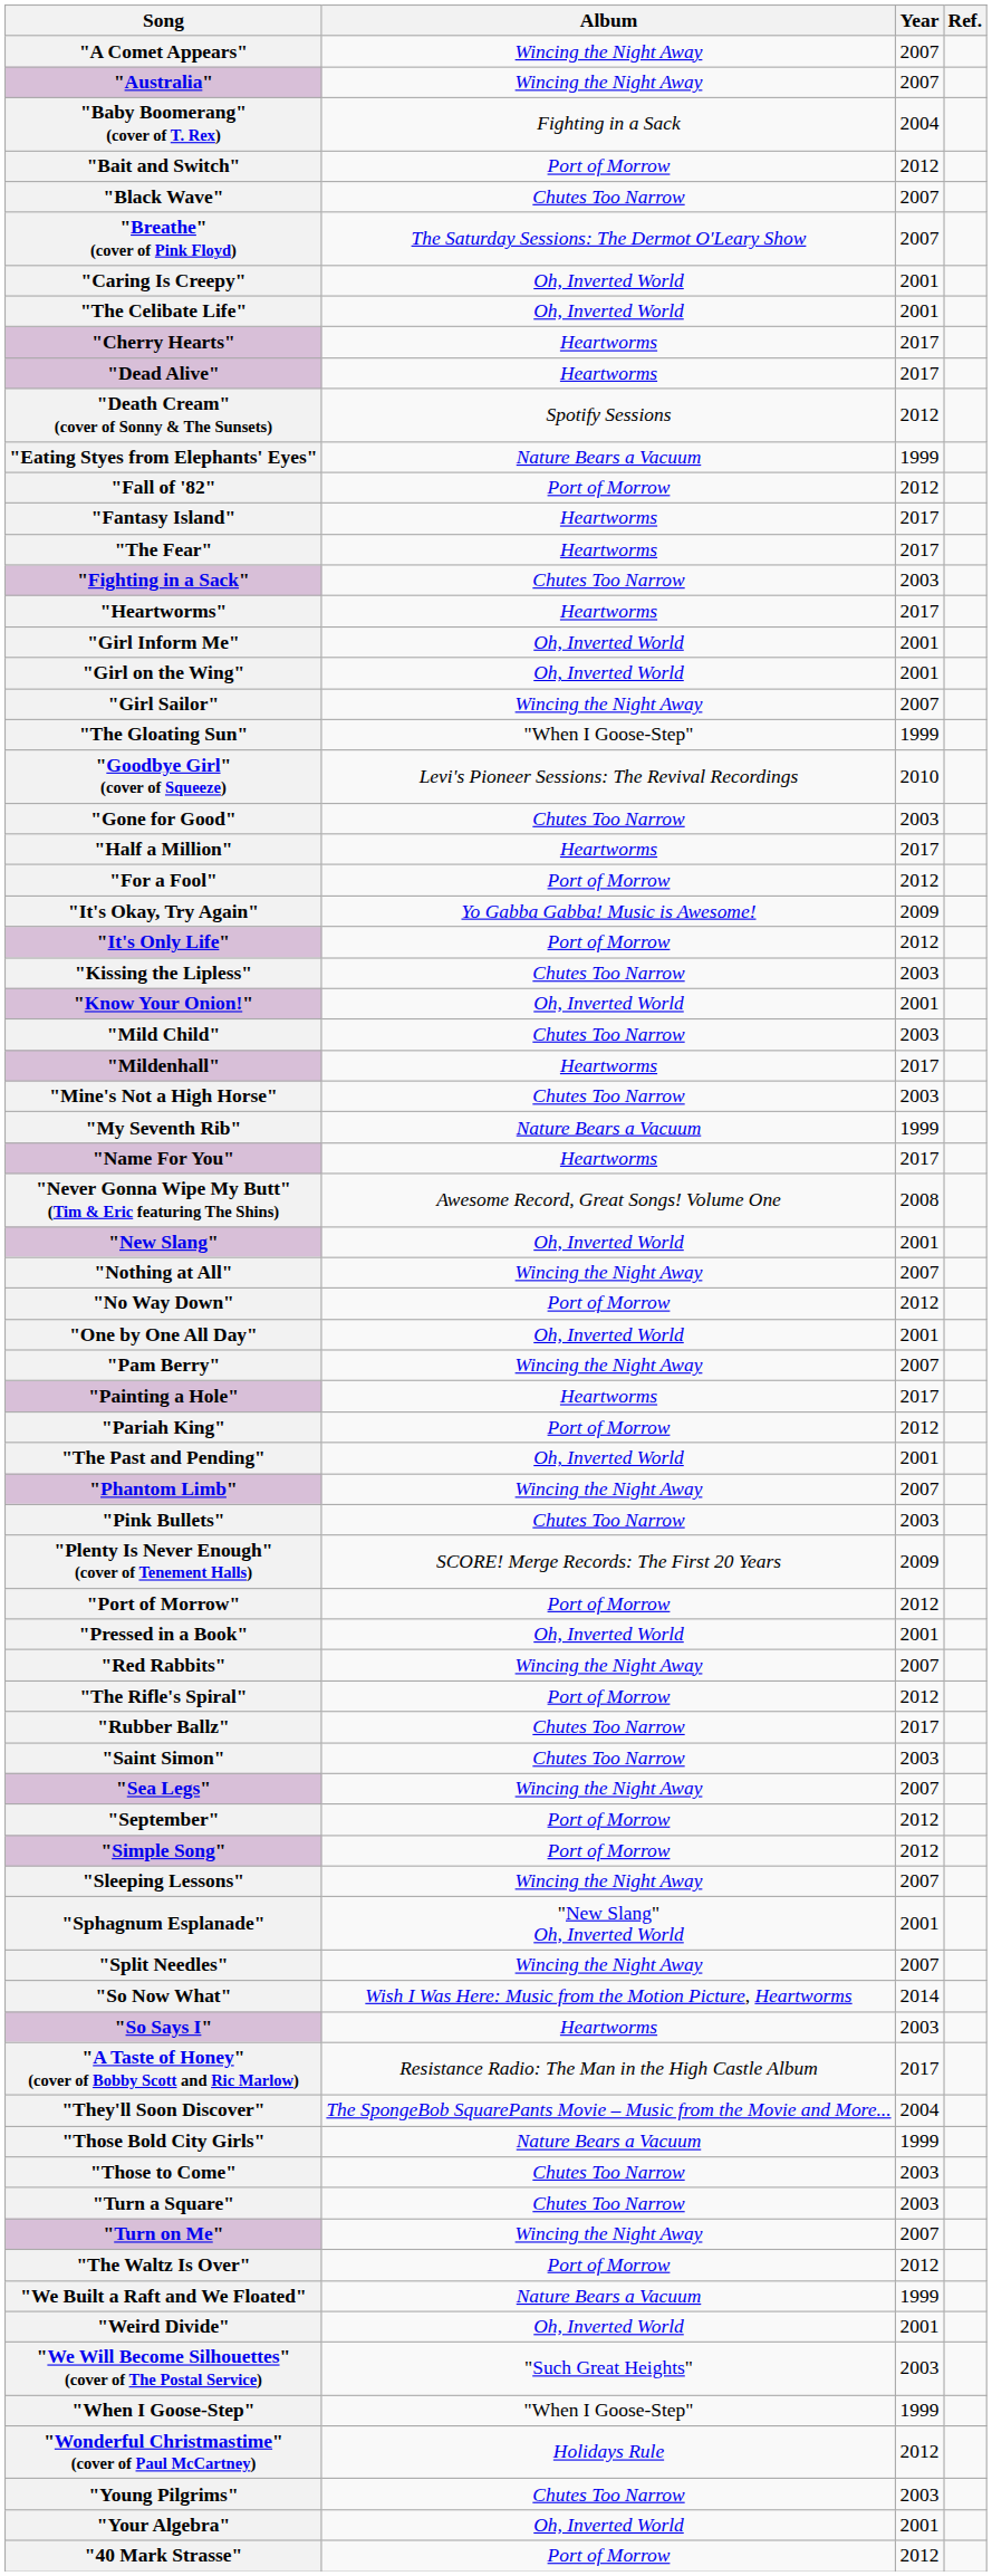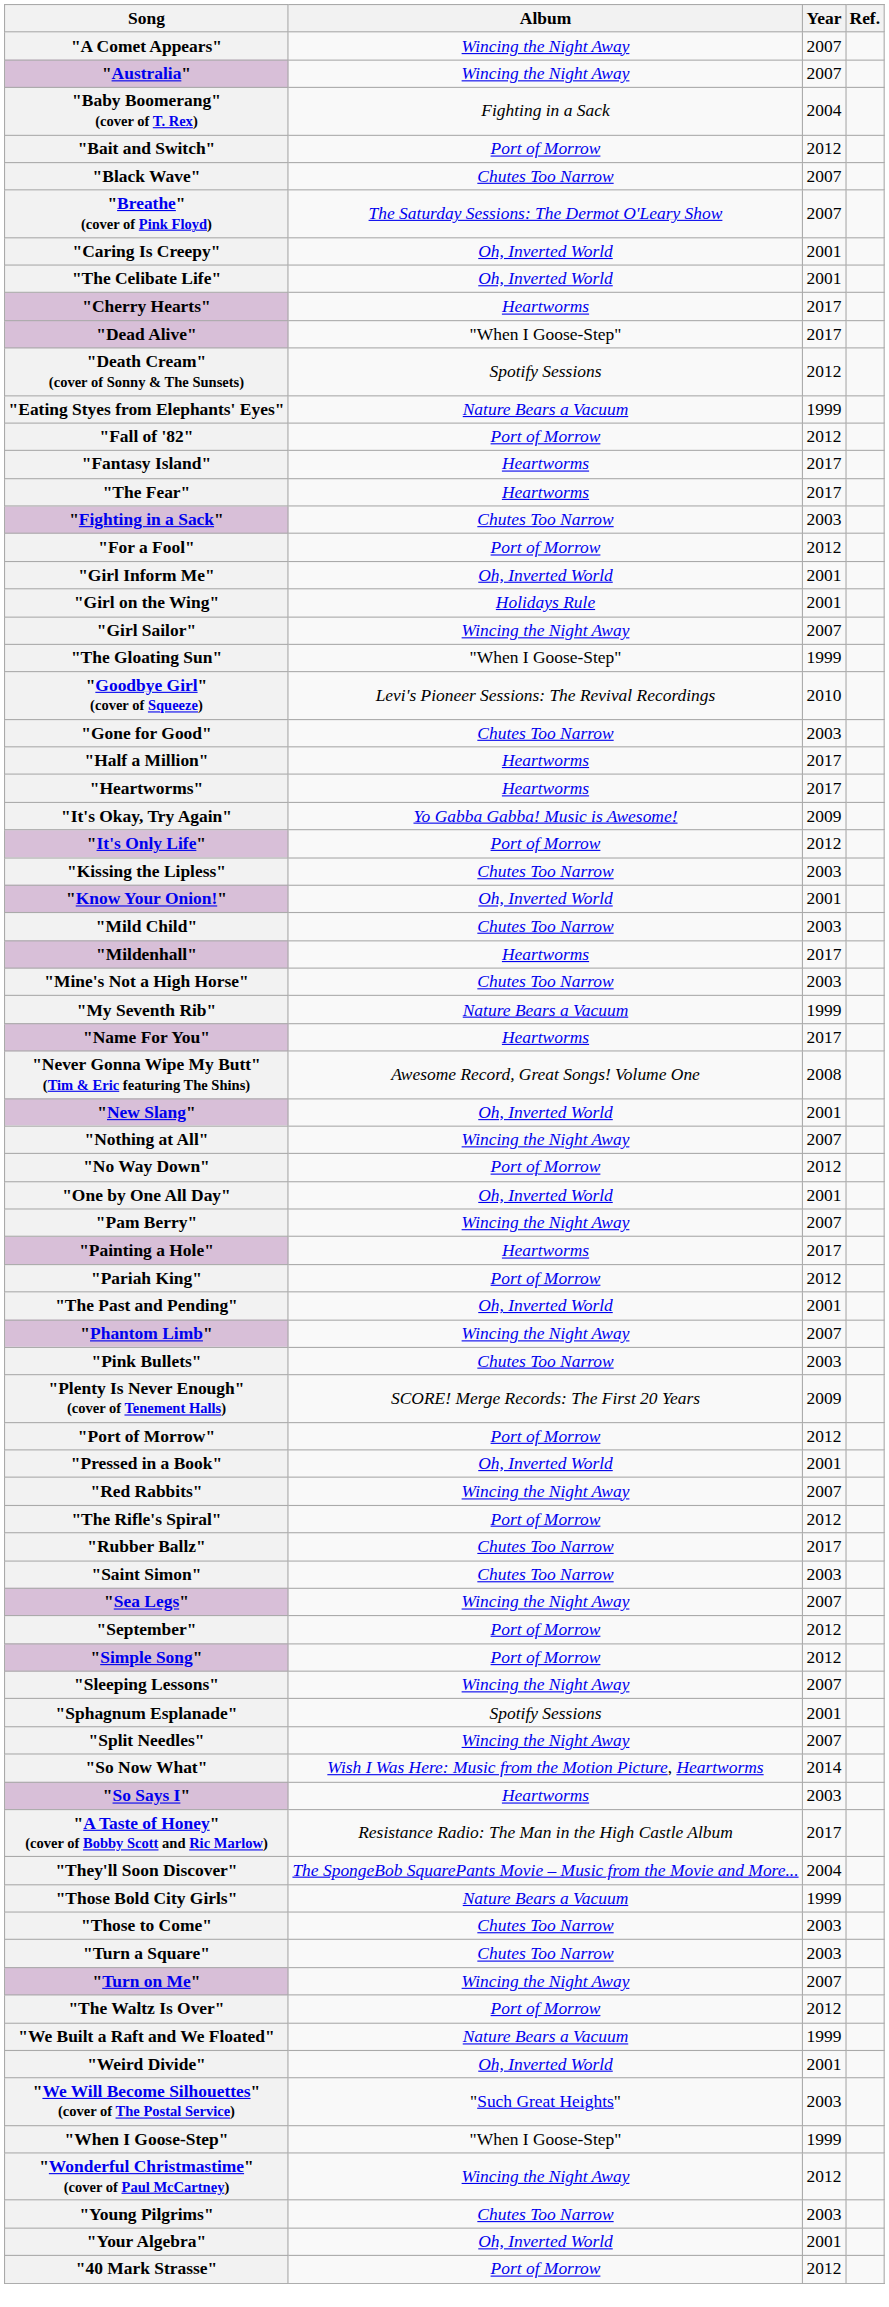 <table class="wikitable sortable plainrowheaders" style="text-align:center;">
 <tr>
 <th scope="col">Song</th>
 <th scope="col" data-sort-type="text">Album</th>
 <th scope="col">Year</th>
 <th scope="col" class="unsortable">Ref.</th>
 </tr>
 <tr>
 <th scope=row>"A Comet Appears"</th>
 <td><em><a href='#'>Wincing the Night Away</a></em></td>
 <td>2007</td>
 <td></td>
 </tr>
 <tr>
 <th scope=row style="background-color:#D8BFD8"> "<a href='#'>Australia</a>" </th>
 <td><em><a href='#'>Wincing the Night Away</a></em></td>
 <td>2007</td>
 <td></td>
 </tr>
 <tr>
 <th scope=row>"Baby Boomerang"<br><small>(cover of <a href='#'>T. Rex</a>)</small></th>
 <td><em>Fighting in a Sack</em></td>
 <td>2004</td>
 <td></td>
 </tr>
 <tr>
 <th scope=row>"Bait and Switch"</th>
 <td><em><a href='#'>Port of Morrow</a></em></td>
 <td>2012</td>
 <td></td>
 </tr>
 <tr>
 <th scope=row>"Black Wave"</th>
 <td><em><a href='#'>Chutes Too Narrow</a></em></td>
 <td>2007</td>
 <td></td>
 </tr>
 <tr>
 <th scope=row>"<a href='#'>Breathe</a>"<br><small>(cover of <a href='#'>Pink Floyd</a>)</small></th>
 <td><em><a href='#'>The Saturday Sessions: The Dermot O'Leary Show</a></em></td>
 <td>2007</td>
 <td></td>
 </tr>
 <tr>
 <th scope=row>"Caring Is Creepy"</th>
 <td><em><a href='#'>Oh, Inverted World</a></em></td>
 <td>2001</td>
 <td></td>
 </tr>
 <tr>
 <th scope=row>"The Celibate Life"</th>
 <td><em><a href='#'>Oh, Inverted World</a></em></td>
 <td>2001</td>
 <td></td>
 </tr>
 <tr>
 <th scope=row style="background-color:#D8BFD8"> "Cherry Hearts" </th>
 <td><em><a href='#'>Heartworms</a></em></td>
 <td>2017</td>
 <td></td>
 </tr>
 <tr>
 <th scope=row style="background-color:#D8BFD8"> "Dead Alive" </th>
-<td><em><a href='#'>Heartworms</a></em></td>
+<td>"When I Goose-Step"</td>
 <td>2017</td>
 <td></td>
 </tr>
 <tr>
 <th scope=row>"Death Cream"<br><small>(cover of Sonny & The Sunsets)</small></th>
 <td><em>Spotify Sessions</em></td>
 <td>2012</td>
 <td></td>
 </tr>
 <tr>
 <th scope=row>"Eating Styes from Elephants' Eyes"</th>
 <td><em><a href='#'>Nature Bears a Vacuum</a></em></td>
 <td>1999</td>
 <td></td>
 </tr>
 <tr>
 <th scope=row>"Fall of '82"</th>
 <td><em><a href='#'>Port of Morrow</a></em></td>
 <td>2012</td>
 <td></td>
 </tr>
 <tr>
 <th scope=row>"Fantasy Island"</th>
 <td><em><a href='#'>Heartworms</a></em></td>
 <td>2017</td>
 <td></td>
 </tr>
 <tr>
 <th scope=row>"The Fear"</th>
 <td><em><a href='#'>Heartworms</a></em></td>
 <td>2017</td>
 <td></td>
 </tr>
 <tr>
 <th scope=row style="background-color:#D8BFD8"> "<a href='#'>Fighting in a Sack</a>" </th>
 <td><em><a href='#'>Chutes Too Narrow</a></em></td>
 <td>2003</td>
 <td></td>
 </tr>
 <tr>
-<th scope=row>"Heartworms"</th>
-<td><em><a href='#'>Heartworms</a></em></td>
-<td>2017</td>
+<th scope=row>"For a Fool"</th>
+<td><em><a href='#'>Port of Morrow</a></em></td>
+<td>2012</td>
 <td></td>
 </tr>
 <tr>
 <th scope=row>"Girl Inform Me"</th>
 <td><em><a href='#'>Oh, Inverted World</a></em></td>
 <td>2001</td>
 <td></td>
 </tr>
 <tr>
 <th scope=row>"Girl on the Wing"</th>
-<td><em><a href='#'>Oh, Inverted World</a></em></td>
+<td><em><a href='#'>Holidays Rule</a></em></td>
 <td>2001</td>
 <td></td>
 </tr>
 <tr>
 <th scope=row>"Girl Sailor"</th>
 <td><em><a href='#'>Wincing the Night Away</a></em></td>
 <td>2007</td>
 <td></td>
 </tr>
 <tr>
 <th scope=row>"The Gloating Sun"</th>
 <td>"When I Goose-Step"</td>
 <td>1999</td>
 <td></td>
 </tr>
 <tr>
 <th scope=row>"<a href='#'>Goodbye Girl</a>"<br><small>(cover of <a href='#'>Squeeze</a>)</small></th>
 <td><em>Levi's Pioneer Sessions: The Revival Recordings</em></td>
 <td>2010</td>
 <td></td>
 </tr>
 <tr>
 <th scope=row>"Gone for Good"</th>
 <td><em><a href='#'>Chutes Too Narrow</a></em></td>
 <td>2003</td>
 <td></td>
 </tr>
 <tr>
 <th scope=row>"Half a Million"</th>
 <td><em><a href='#'>Heartworms</a></em></td>
 <td>2017</td>
 <td></td>
 </tr>
 <tr>
-<th scope=row>"For a Fool"</th>
-<td><em><a href='#'>Port of Morrow</a></em></td>
-<td>2012</td>
+<th scope=row>"Heartworms"</th>
+<td><em><a href='#'>Heartworms</a></em></td>
+<td>2017</td>
 <td></td>
 </tr>
 <tr>
 <th scope=row>"It's Okay, Try Again"</th>
 <td><em><a href='#'>Yo Gabba Gabba! Music is Awesome!</a></em></td>
 <td>2009</td>
 <td></td>
 </tr>
 <tr>
 <th scope=row style="background-color:#D8BFD8"> "<a href='#'>It's Only Life</a>" </th>
 <td><em><a href='#'>Port of Morrow</a></em></td>
 <td>2012</td>
 <td></td>
 </tr>
 <tr>
 <th scope=row>"Kissing the Lipless"</th>
 <td><em><a href='#'>Chutes Too Narrow</a></em></td>
 <td>2003</td>
 <td></td>
 </tr>
 <tr>
 <th scope=row style="background-color:#D8BFD8"> "<a href='#'>Know Your Onion!</a>" </th>
 <td><em><a href='#'>Oh, Inverted World</a></em></td>
 <td>2001</td>
 <td></td>
 </tr>
 <tr>
 <th scope=row>"Mild Child"</th>
 <td><em><a href='#'>Chutes Too Narrow</a></em></td>
 <td>2003</td>
 <td></td>
 </tr>
 <tr>
 <th scope=row style="background-color:#D8BFD8"> "Mildenhall" </th>
 <td><em><a href='#'>Heartworms</a></em></td>
 <td>2017</td>
 <td></td>
 </tr>
 <tr>
 <th scope=row>"Mine's Not a High Horse"</th>
 <td><em><a href='#'>Chutes Too Narrow</a></em></td>
 <td>2003</td>
 <td></td>
 </tr>
 <tr>
 <th scope=row>"My Seventh Rib"</th>
 <td><em><a href='#'>Nature Bears a Vacuum</a></em></td>
 <td>1999</td>
 <td></td>
 </tr>
 <tr>
 <th scope=row style="background-color:#D8BFD8"> "Name For You" </th>
 <td><em><a href='#'>Heartworms</a></em></td>
 <td>2017</td>
 <td></td>
 </tr>
 <tr>
 <th scope=row>"Never Gonna Wipe My Butt"<br><small>(<a href='#'>Tim & Eric</a> featuring The Shins)</small></th>
 <td><em>Awesome Record, Great Songs! Volume One</em></td>
 <td>2008</td>
 <td></td>
 </tr>
 <tr>
 <th scope=row style="background-color:#D8BFD8"> "<a href='#'>New Slang</a>" </th>
 <td><em><a href='#'>Oh, Inverted World</a></em></td>
 <td>2001</td>
 <td></td>
 </tr>
 <tr>
 <th scope=row>"Nothing at All"</th>
 <td><em><a href='#'>Wincing the Night Away</a></em></td>
 <td>2007</td>
 <td></td>
 </tr>
 <tr>
 <th scope=row>"No Way Down"</th>
 <td><em><a href='#'>Port of Morrow</a></em></td>
 <td>2012</td>
 <td></td>
 </tr>
 <tr>
 <th scope=row>"One by One All Day"</th>
 <td><em><a href='#'>Oh, Inverted World</a></em></td>
 <td>2001</td>
 <td></td>
 </tr>
 <tr>
 <th scope=row>"Pam Berry"</th>
 <td><em><a href='#'>Wincing the Night Away</a></em></td>
 <td>2007</td>
 <td></td>
 </tr>
 <tr>
 <th scope=row style="background-color:#D8BFD8"> "Painting a Hole" </th>
 <td><em><a href='#'>Heartworms</a></em></td>
 <td>2017</td>
 <td></td>
 </tr>
 <tr>
 <th scope=row>"Pariah King"</th>
 <td><em><a href='#'>Port of Morrow</a></em></td>
 <td>2012</td>
 <td></td>
 </tr>
 <tr>
 <th scope=row>"The Past and Pending"</th>
 <td><em><a href='#'>Oh, Inverted World</a></em></td>
 <td>2001</td>
 <td></td>
 </tr>
 <tr>
 <th scope=row style="background-color:#D8BFD8"> "<a href='#'>Phantom Limb</a>" </th>
 <td><em><a href='#'>Wincing the Night Away</a></em></td>
 <td>2007</td>
 <td></td>
 </tr>
 <tr>
 <th scope=row>"Pink Bullets"</th>
 <td><em><a href='#'>Chutes Too Narrow</a></em></td>
 <td>2003</td>
 <td></td>
 </tr>
 <tr>
 <th scope=row>"Plenty Is Never Enough"<br><small>(cover of <a href='#'>Tenement Halls</a>)</small></th>
 <td><em>SCORE! Merge Records: The First 20 Years</em></td>
 <td>2009</td>
 <td></td>
 </tr>
 <tr>
 <th scope=row>"Port of Morrow"</th>
 <td><em><a href='#'>Port of Morrow</a></em></td>
 <td>2012</td>
 <td></td>
 </tr>
 <tr>
 <th scope=row>"Pressed in a Book"</th>
 <td><em><a href='#'>Oh, Inverted World</a></em></td>
 <td>2001</td>
 <td></td>
 </tr>
 <tr>
 <th scope=row>"Red Rabbits"</th>
 <td><em><a href='#'>Wincing the Night Away</a></em></td>
 <td>2007</td>
 <td></td>
 </tr>
 <tr>
 <th scope=row>"The Rifle's Spiral"</th>
 <td><em><a href='#'>Port of Morrow</a></em></td>
 <td>2012</td>
 <td></td>
 </tr>
 <tr>
 <th scope=row>"Rubber Ballz"</th>
 <td><em><a href='#'>Chutes Too Narrow</a></em></td>
 <td>2017</td>
 <td></td>
 </tr>
 <tr>
 <th scope=row>"Saint Simon"</th>
 <td><em><a href='#'>Chutes Too Narrow</a></em></td>
 <td>2003</td>
 <td></td>
 </tr>
 <tr>
 <th scope=row style="background-color:#D8BFD8"> "<a href='#'>Sea Legs</a>" </th>
 <td><em><a href='#'>Wincing the Night Away</a></em></td>
 <td>2007</td>
 <td></td>
 </tr>
 <tr>
 <th scope=row>"September"</th>
 <td><em><a href='#'>Port of Morrow</a></em></td>
 <td>2012</td>
 <td></td>
 </tr>
 <tr>
 <th scope=row style="background-color:#D8BFD8"> "<a href='#'>Simple Song</a>" </th>
 <td><em><a href='#'>Port of Morrow</a></em></td>
 <td>2012</td>
 <td></td>
 </tr>
 <tr>
 <th scope=row>"Sleeping Lessons"</th>
 <td><em><a href='#'>Wincing the Night Away</a></em></td>
 <td>2007</td>
 <td></td>
 </tr>
 <tr>
 <th scope=row>"Sphagnum Esplanade"</th>
-<td>"<a href='#'>New Slang</a>" <br> <em><a href='#'>Oh, Inverted World</a></em></td>
+<td><em>Spotify Sessions</em></td>
 <td>2001</td>
 <td></td>
 </tr>
 <tr>
 <th scope=row>"Split Needles"</th>
 <td><em><a href='#'>Wincing the Night Away</a></em></td>
 <td>2007</td>
 <td></td>
 </tr>
 <tr>
 <th scope=row>"So Now What"</th>
 <td><em><a href='#'>Wish I Was Here: Music from the Motion Picture</a></em>, <em><a href='#'>Heartworms</a></em></td>
 <td>2014</td>
 <td></td>
 </tr>
 <tr>
 <th scope=row style="background-color:#D8BFD8"> "<a href='#'>So Says I</a>" </th>
 <td><em><a href='#'>Heartworms</a></em></td>
 <td>2003</td>
 <td></td>
 </tr>
 <tr>
 <th scope=row>"<a href='#'>A Taste of Honey</a>" <br><small>(cover of <a href='#'>Bobby Scott</a> and <a href='#'>Ric Marlow</a>)</small></th>
 <td><em>Resistance Radio: The Man in the High Castle Album</em></td>
 <td>2017</td>
 <td></td>
 </tr>
 <tr>
 <th scope=row>"They'll Soon Discover"</th>
 <td><em><a href='#'>The SpongeBob SquarePants Movie – Music from the Movie and More...</a></em></td>
 <td>2004</td>
 <td></td>
 </tr>
 <tr>
 <th scope=row>"Those Bold City Girls"</th>
 <td><em><a href='#'>Nature Bears a Vacuum</a></em></td>
 <td>1999</td>
 <td></td>
 </tr>
 <tr>
 <th scope=row>"Those to Come"</th>
 <td><em><a href='#'>Chutes Too Narrow</a></em></td>
 <td>2003</td>
 <td></td>
 </tr>
 <tr>
 <th scope=row>"Turn a Square"</th>
 <td><em><a href='#'>Chutes Too Narrow</a></em></td>
 <td>2003</td>
 <td></td>
 </tr>
 <tr>
 <th scope=row style="background-color:#D8BFD8"> "<a href='#'>Turn on Me</a>" </th>
 <td><em><a href='#'>Wincing the Night Away</a></em></td>
 <td>2007</td>
 <td></td>
 </tr>
 <tr>
 <th scope=row>"The Waltz Is Over"</th>
 <td><em><a href='#'>Port of Morrow</a></em></td>
 <td>2012</td>
 <td></td>
 </tr>
 <tr>
 <th scope=row>"We Built a Raft and We Floated"</th>
 <td><em><a href='#'>Nature Bears a Vacuum</a></em></td>
 <td>1999</td>
 <td></td>
 </tr>
 <tr>
 <th scope=row>"Weird Divide"</th>
 <td><em><a href='#'>Oh, Inverted World</a></em></td>
 <td>2001</td>
 <td></td>
 </tr>
 <tr>
 <th scope=row>"<a href='#'>We Will Become Silhouettes</a>"<br><small>(cover of <a href='#'>The Postal Service</a>)</small></th>
 <td>"<a href='#'>Such Great Heights</a>"</td>
 <td>2003</td>
 <td></td>
 </tr>
 <tr>
 <th scope=row>"When I Goose-Step"</th>
 <td>"When I Goose-Step"</td>
 <td>1999</td>
 <td></td>
 </tr>
 <tr>
 <th scope=row>"<a href='#'>Wonderful Christmastime</a>"<br><small>(cover of <a href='#'>Paul McCartney</a>)</small></th>
-<td><em><a href='#'>Holidays Rule</a></em></td>
+<td><em><a href='#'>Wincing the Night Away</a></em></td>
 <td>2012</td>
 <td></td>
 </tr>
 <tr>
 <th scope=row>"Young Pilgrims"</th>
 <td><em><a href='#'>Chutes Too Narrow</a></em></td>
 <td>2003</td>
 <td></td>
 </tr>
 <tr>
 <th scope=row>"Your Algebra"</th>
 <td><em><a href='#'>Oh, Inverted World</a></em></td>
 <td>2001</td>
 <td></td>
 </tr>
 <tr>
 <th scope=row>"40 Mark Strasse"</th>
 <td><em><a href='#'>Port of Morrow</a></em></td>
 <td>2012</td>
 <td></td>
 </tr>
 <tr>
 </tr>
 </table>
